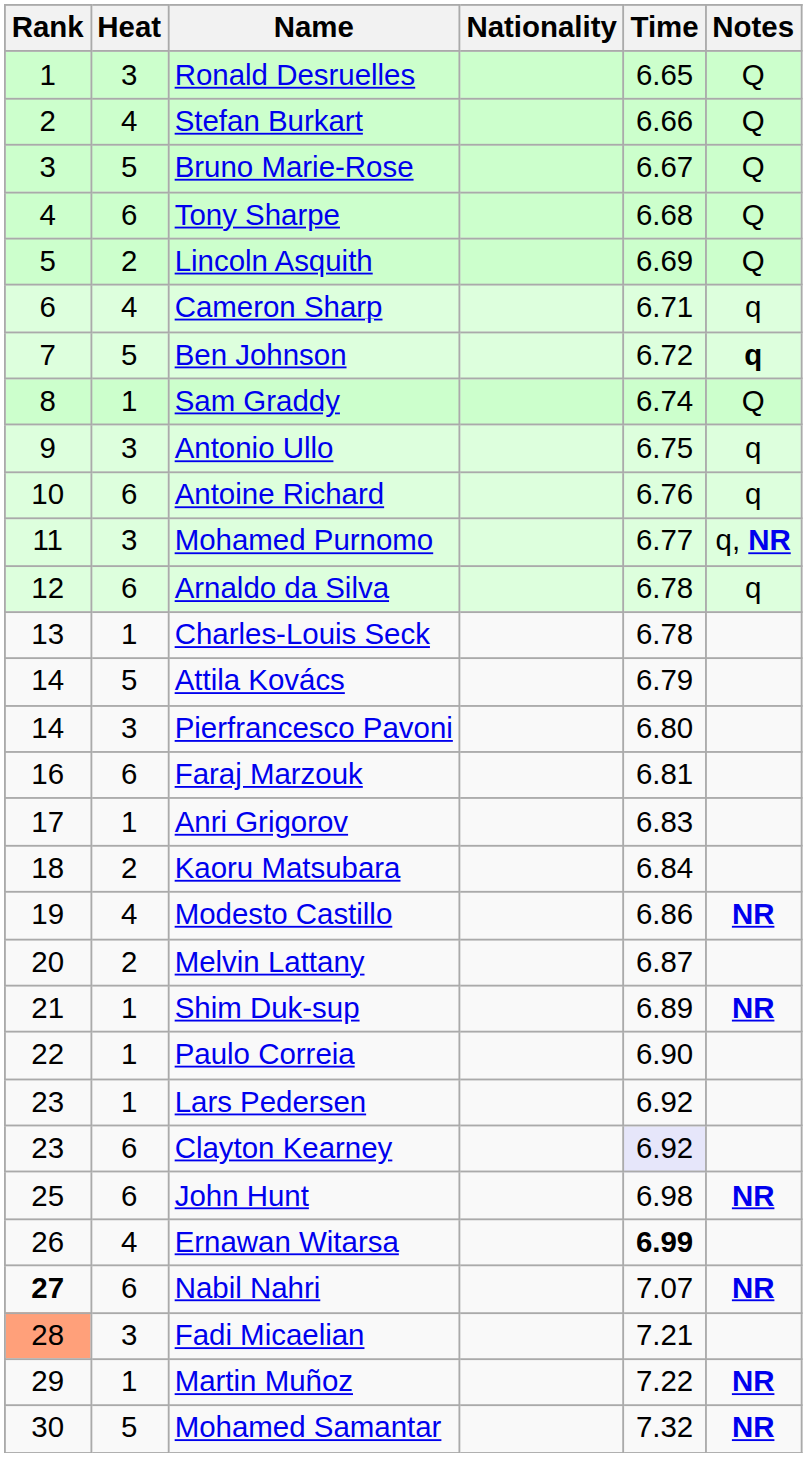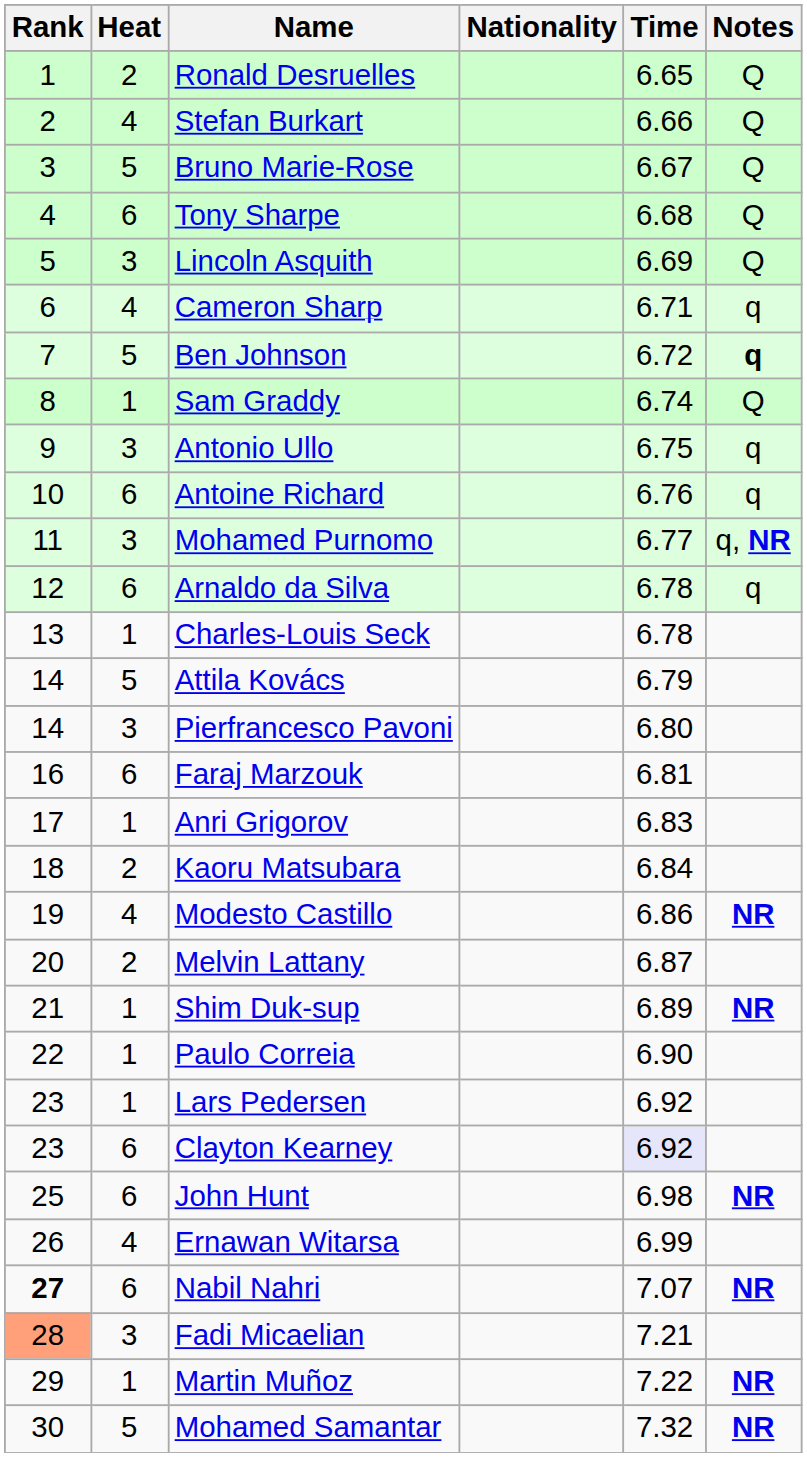 <table class="wikitable sortable" style="text-align:center">
 <tr>
 <th>Rank</th>
 <th>Heat</th>
 <th>Name</th>
 <th>Nationality</th>
 <th>Time</th>
 <th>Notes</th>
 </tr>
 <tr bgcolor=ccffcc>
 <td>1</td>
-<td>3</td>
+<td>2</td>
 <td align="left"><a href='#'>Ronald Desruelles</a></td>
 <td align=left></td>
 <td>6.65</td>
 <td>Q</td>
 </tr>
 <tr bgcolor=ccffcc>
 <td>2</td>
 <td>4</td>
 <td align="left"><a href='#'>Stefan Burkart</a></td>
 <td align=left></td>
 <td>6.66</td>
 <td>Q</td>
 </tr>
 <tr bgcolor=ccffcc>
 <td>3</td>
 <td>5</td>
 <td align="left"><a href='#'>Bruno Marie-Rose</a></td>
 <td align=left></td>
 <td>6.67</td>
 <td>Q</td>
 </tr>
 <tr bgcolor=ccffcc>
 <td>4</td>
 <td>6</td>
 <td align="left"><a href='#'>Tony Sharpe</a></td>
 <td align=left></td>
 <td>6.68</td>
 <td>Q</td>
 </tr>
 <tr bgcolor=ccffcc>
 <td>5</td>
-<td>2</td>
+<td>3</td>
 <td align="left"><a href='#'>Lincoln Asquith</a></td>
 <td align=left></td>
 <td>6.69</td>
 <td>Q</td>
 </tr>
 <tr bgcolor=ddffdd>
 <td>6</td>
 <td>4</td>
 <td align="left"><a href='#'>Cameron Sharp</a></td>
 <td align=left></td>
 <td>6.71</td>
 <td>q</td>
 </tr>
 <tr bgcolor=ddffdd>
 <td>7</td>
 <td>5</td>
 <td align="left"><a href='#'>Ben Johnson</a></td>
 <td align=left></td>
 <td>6.72</td>
 <td><strong>q</strong></td>
 </tr>
 <tr bgcolor=ccffcc>
 <td>8</td>
 <td>1</td>
 <td align="left"><a href='#'>Sam Graddy</a></td>
 <td align=left></td>
 <td>6.74</td>
 <td>Q</td>
 </tr>
 <tr bgcolor=ddffdd>
 <td>9</td>
 <td>3</td>
 <td align="left"><a href='#'>Antonio Ullo</a></td>
 <td align=left></td>
 <td>6.75</td>
 <td>q</td>
 </tr>
 <tr bgcolor=ddffdd>
 <td>10</td>
 <td>6</td>
 <td align="left"><a href='#'>Antoine Richard</a></td>
 <td align=left></td>
 <td>6.76</td>
 <td>q</td>
 </tr>
 <tr bgcolor=ddffdd>
 <td>11</td>
 <td>3</td>
 <td align="left"><a href='#'>Mohamed Purnomo</a></td>
 <td align=left></td>
 <td>6.77</td>
 <td>q, <strong><a href='#'>NR</a></strong></td>
 </tr>
 <tr bgcolor=ddffdd>
 <td>12</td>
 <td>6</td>
 <td align="left"><a href='#'>Arnaldo da Silva</a></td>
 <td align=left></td>
 <td>6.78</td>
 <td>q</td>
 </tr>
 <tr>
 <td>13</td>
 <td>1</td>
 <td align="left"><a href='#'>Charles-Louis Seck</a></td>
 <td align=left></td>
 <td>6.78</td>
 <td></td>
 </tr>
 <tr>
 <td>14</td>
 <td>5</td>
 <td align="left"><a href='#'>Attila Kovács</a></td>
 <td align=left></td>
 <td>6.79</td>
 <td></td>
 </tr>
 <tr>
 <td>14</td>
 <td>3</td>
 <td align="left"><a href='#'>Pierfrancesco Pavoni</a></td>
 <td align=left></td>
 <td>6.80</td>
 <td></td>
 </tr>
 <tr>
 <td>16</td>
 <td>6</td>
 <td align="left"><a href='#'>Faraj Marzouk</a></td>
 <td align=left></td>
 <td>6.81</td>
 <td></td>
 </tr>
 <tr>
 <td>17</td>
 <td>1</td>
 <td align="left"><a href='#'>Anri Grigorov</a></td>
 <td align=left></td>
 <td>6.83</td>
 <td></td>
 </tr>
 <tr>
 <td>18</td>
 <td>2</td>
 <td align="left"><a href='#'>Kaoru Matsubara</a></td>
 <td align=left></td>
 <td>6.84</td>
 <td></td>
 </tr>
 <tr>
 <td>19</td>
 <td>4</td>
 <td align="left"><a href='#'>Modesto Castillo</a></td>
 <td align=left></td>
 <td>6.86</td>
 <td><strong><a href='#'>NR</a></strong></td>
 </tr>
 <tr>
 <td>20</td>
 <td>2</td>
 <td align="left"><a href='#'>Melvin Lattany</a></td>
 <td align=left></td>
 <td>6.87</td>
 <td></td>
 </tr>
 <tr>
 <td>21</td>
 <td>1</td>
 <td align="left"><a href='#'>Shim Duk-sup</a></td>
 <td align=left></td>
 <td>6.89</td>
 <td><strong><a href='#'>NR</a></strong></td>
 </tr>
 <tr>
 <td>22</td>
 <td>1</td>
 <td align="left"><a href='#'>Paulo Correia</a></td>
 <td align=left></td>
 <td>6.90</td>
 <td></td>
 </tr>
 <tr>
 <td>23</td>
 <td>1</td>
 <td align="left"><a href='#'>Lars Pedersen</a></td>
 <td align=left></td>
 <td>6.92</td>
 <td></td>
 </tr>
 <tr>
 <td>23</td>
 <td>6</td>
 <td align="left"><a href='#'>Clayton Kearney</a></td>
 <td align=left></td>
 <td style="background: lavender;">6.92</td>
 <td></td>
 </tr>
 <tr>
 <td>25</td>
 <td>6</td>
 <td align="left"><a href='#'>John Hunt</a></td>
 <td align=left></td>
 <td>6.98</td>
 <td><strong><a href='#'>NR</a></strong></td>
 </tr>
 <tr>
 <td>26</td>
 <td>4</td>
 <td align="left"><a href='#'>Ernawan Witarsa</a></td>
 <td align=left></td>
-<td><strong>6.99</strong></td>
+<td>6.99</td>
 <td></td>
 </tr>
 <tr>
 <td><strong>27</strong></td>
 <td>6</td>
 <td align="left"><a href='#'>Nabil Nahri</a></td>
 <td align=left></td>
 <td>7.07</td>
 <td><strong><a href='#'>NR</a></strong></td>
 </tr>
 <tr>
 <td style="background: lightsalmon;">28</td>
 <td>3</td>
 <td align="left"><a href='#'>Fadi Micaelian</a></td>
 <td align=left></td>
 <td>7.21</td>
 <td></td>
 </tr>
 <tr>
 <td>29</td>
 <td>1</td>
 <td align="left"><a href='#'>Martin Muñoz</a></td>
 <td align=left></td>
 <td>7.22</td>
 <td><strong><a href='#'>NR</a></strong></td>
 </tr>
 <tr>
 <td>30</td>
 <td>5</td>
 <td align="left"><a href='#'>Mohamed Samantar</a></td>
 <td align=left></td>
 <td>7.32</td>
 <td><strong><a href='#'>NR</a></strong></td>
 </tr>
 </table>
